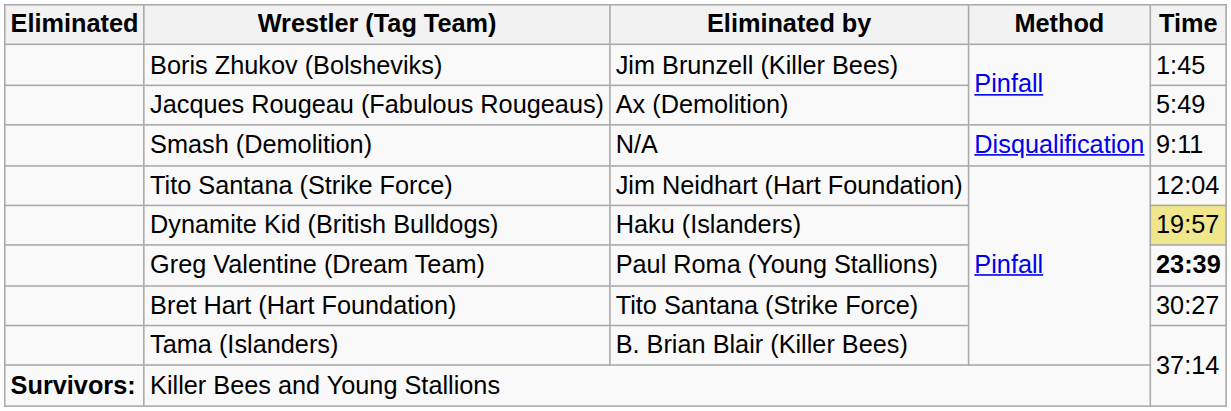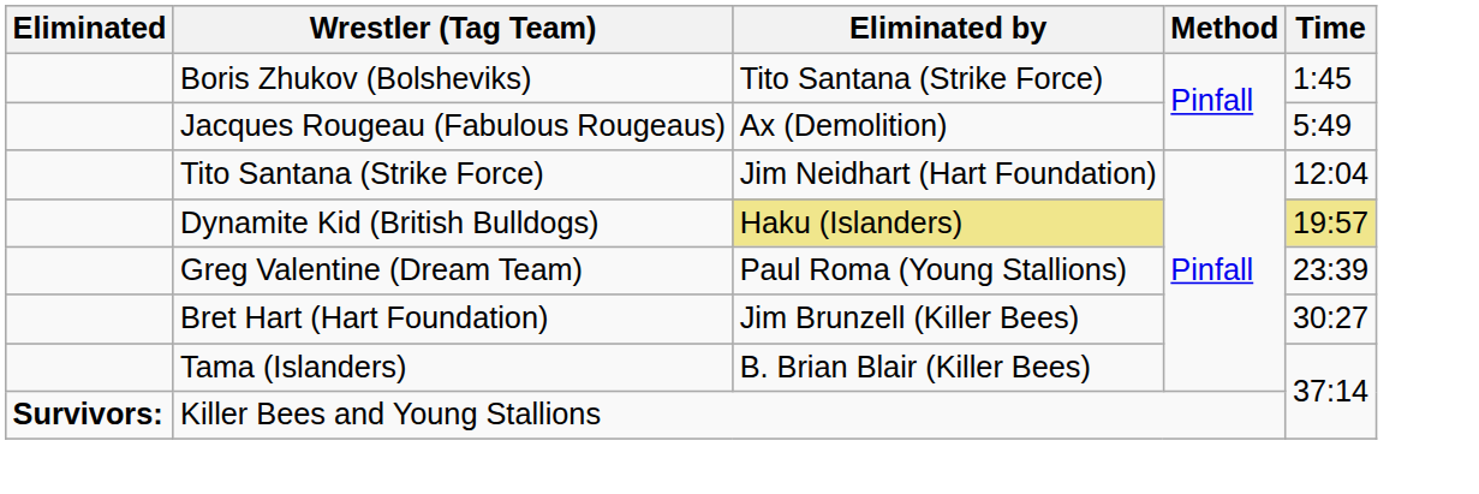 <table class="wikitable sortable">
 <tr>
 <th>Eliminated</th>
 <th>Wrestler (Tag Team)</th>
 <th>Eliminated by</th>
 <th>Method</th>
 <th>Time</th>
 </tr>
 <tr>
 <td></td>
 <td>Boris Zhukov (Bolsheviks)</td>
-<td>Jim Brunzell (Killer Bees)</td>
+<td>Tito Santana (Strike Force)</td>
 <td rowspan=2><a href='#'>Pinfall</a></td>
 <td>1:45</td>
 </tr>
 <tr>
 <td></td>
 <td>Jacques Rougeau (Fabulous Rougeaus)</td>
 <td>Ax (Demolition)</td>
 <td>5:49</td>
 </tr>
 <tr>
 <td></td>
-<td>Smash (Demolition)</td>
-<td>N/A</td>
-<td><a href='#'>Disqualification</a></td>
-<td>9:11</td>
-</tr>
-<tr>
-<td></td>
 <td>Tito Santana (Strike Force)</td>
 <td>Jim Neidhart (Hart Foundation)</td>
 <td rowspan=5><a href='#'>Pinfall</a></td>
 <td>12:04</td>
 </tr>
 <tr>
 <td></td>
 <td>Dynamite Kid (British Bulldogs)</td>
-<td>Haku (Islanders)</td>
+<td style="background: khaki;">Haku (Islanders)</td>
 <td style="background: khaki;">19:57</td>
 </tr>
 <tr>
 <td></td>
 <td>Greg Valentine (Dream Team)</td>
 <td>Paul Roma (Young Stallions)</td>
-<td><strong>23:39</strong></td>
+<td>23:39</td>
 </tr>
 <tr>
 <td></td>
 <td>Bret Hart (Hart Foundation)</td>
-<td>Tito Santana (Strike Force)</td>
+<td>Jim Brunzell (Killer Bees)</td>
 <td>30:27</td>
 </tr>
 <tr>
 <td></td>
 <td>Tama (Islanders)</td>
 <td>B. Brian Blair (Killer Bees)</td>
 <td rowspan=2>37:14</td>
 </tr>
 <tr>
 <td><strong>Survivors:</strong></td>
 <td colspan="3">Killer Bees and Young Stallions</td>
 </tr>
 </table>
